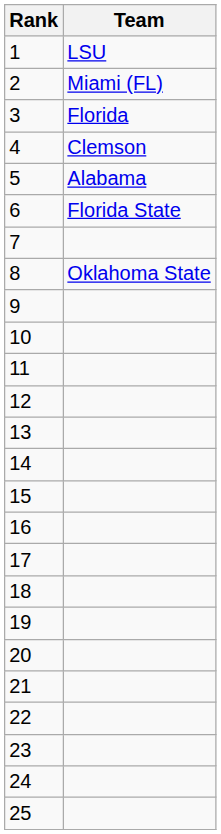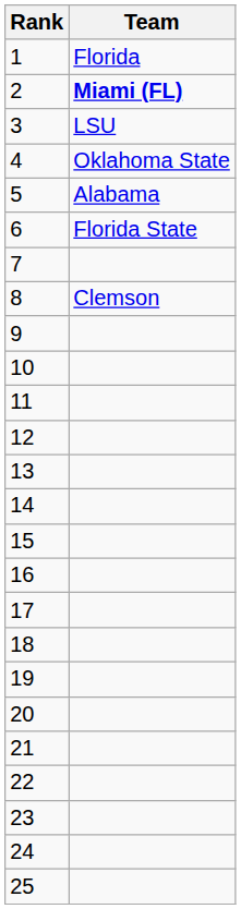 <table class=wikitable>
 <tr>
 <th>Rank</th>
 <th>Team</th>
 </tr>
 <tr>
 <td>1</td>
+<td><a href='#'>Florida</a></td>
+</tr>
+<tr>
+<td>2</td>
+<td><strong><a href='#'>Miami (FL)</a></strong></td>
+</tr>
+<tr>
+<td>3</td>
 <td><a href='#'>LSU</a></td>
 </tr>
 <tr>
-<td>2</td>
-<td><a href='#'>Miami (FL)</a></td>
-</tr>
-<tr>
-<td>3</td>
-<td><a href='#'>Florida</a></td>
-</tr>
-<tr>
 <td>4</td>
-<td><a href='#'>Clemson</a></td>
+<td><a href='#'>Oklahoma State</a></td>
 </tr>
 <tr>
 <td>5</td>
 <td><a href='#'>Alabama</a></td>
 </tr>
 <tr>
 <td>6</td>
 <td><a href='#'>Florida State</a></td>
 </tr>
 <tr>
 <td>7</td>
 <td></td>
 </tr>
 <tr>
 <td>8</td>
-<td><a href='#'>Oklahoma State</a></td>
+<td><a href='#'>Clemson</a></td>
 </tr>
 <tr>
 <td>9</td>
 <td></td>
 </tr>
 <tr>
 <td>10</td>
 <td></td>
 </tr>
 <tr>
 <td>11</td>
 <td></td>
 </tr>
 <tr>
 <td>12</td>
 <td></td>
 </tr>
 <tr>
 <td>13</td>
 <td></td>
 </tr>
 <tr>
 <td>14</td>
 <td></td>
 </tr>
 <tr>
 <td>15</td>
 <td></td>
 </tr>
 <tr>
 <td>16</td>
 <td></td>
 </tr>
 <tr>
 <td>17</td>
 <td></td>
 </tr>
 <tr>
 <td>18</td>
 <td></td>
 </tr>
 <tr>
 <td>19</td>
 <td></td>
 </tr>
 <tr>
 <td>20</td>
 <td></td>
 </tr>
 <tr>
 <td>21</td>
 <td></td>
 </tr>
 <tr>
 <td>22</td>
 <td></td>
 </tr>
 <tr>
 <td>23</td>
 <td></td>
 </tr>
 <tr>
 <td>24</td>
 <td></td>
 </tr>
 <tr>
 <td>25</td>
 <td></td>
 </tr>
 </table>
